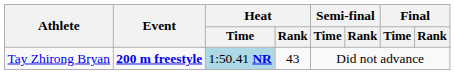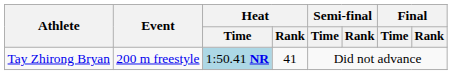 <table class=wikitable style="font-size:90%">
 <tr>
 <th rowspan="2">Athlete</th>
 <th rowspan="2">Event</th>
 <th colspan="2">Heat</th>
 <th colspan="2">Semi-final</th>
 <th colspan="2">Final</th>
 </tr>
 <tr style="font-size:95%">
 <th>Time</th>
 <th>Rank</th>
 <th>Time</th>
 <th>Rank</th>
 <th>Time</th>
 <th>Rank</th>
 </tr>
 <tr align=center>
 <td align=left><a href='#'>Tay Zhirong Bryan</a></td>
-<td align=left><strong><a href='#'>200 m freestyle</a></strong></td>
+<td align=left><a href='#'>200 m freestyle</a></td>
 <td style="background: lightblue;">1:50.41 <strong><a href='#'>NR</a></strong></td>
-<td>43</td>
+<td>41</td>
 <td colspan=4>Did not advance</td>
 </tr>
 </table>
